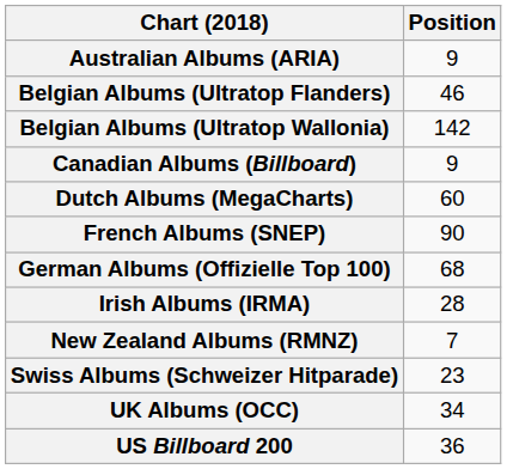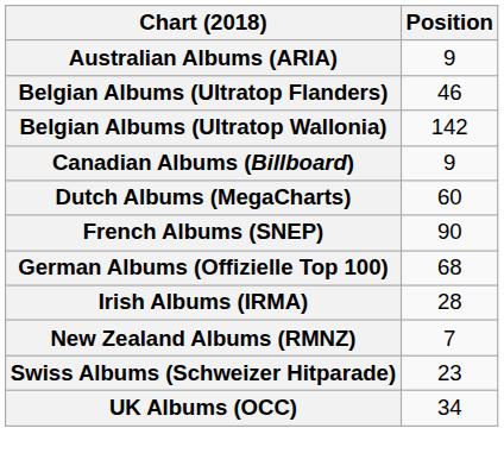 <table class="wikitable sortable plainrowheaders" style="text-align:center">
 <tr>
 <th scope="col">Chart (2018)</th>
 <th scope="col">Position</th>
 </tr>
 <tr>
 <th scope="row">Australian Albums (ARIA)</th>
 <td>9</td>
 </tr>
 <tr>
 <th scope="row">Belgian Albums (Ultratop Flanders)</th>
 <td>46</td>
 </tr>
 <tr>
 <th scope="row">Belgian Albums (Ultratop Wallonia)</th>
 <td>142</td>
 </tr>
 <tr>
 <th scope="row">Canadian Albums (<em>Billboard</em>)</th>
 <td>9</td>
 </tr>
 <tr>
 <th scope="row">Dutch Albums (MegaCharts)</th>
 <td>60</td>
 </tr>
 <tr>
 <th scope="row">French Albums (SNEP)</th>
 <td>90</td>
 </tr>
 <tr>
 <th scope="row">German Albums (Offizielle Top 100)</th>
 <td>68</td>
 </tr>
 <tr>
 <th scope="row">Irish Albums (IRMA)</th>
 <td>28</td>
 </tr>
 <tr>
 <th scope="row">New Zealand Albums (RMNZ)</th>
 <td>7</td>
 </tr>
 <tr>
 <th scope="row">Swiss Albums (Schweizer Hitparade)</th>
 <td>23</td>
 </tr>
 <tr>
 <th scope="row">UK Albums (OCC)</th>
 <td>34</td>
 </tr>
-<tr>
-<th scope="row">US <em>Billboard</em> 200</th>
-<td>36</td>
-</tr>
 </table>
